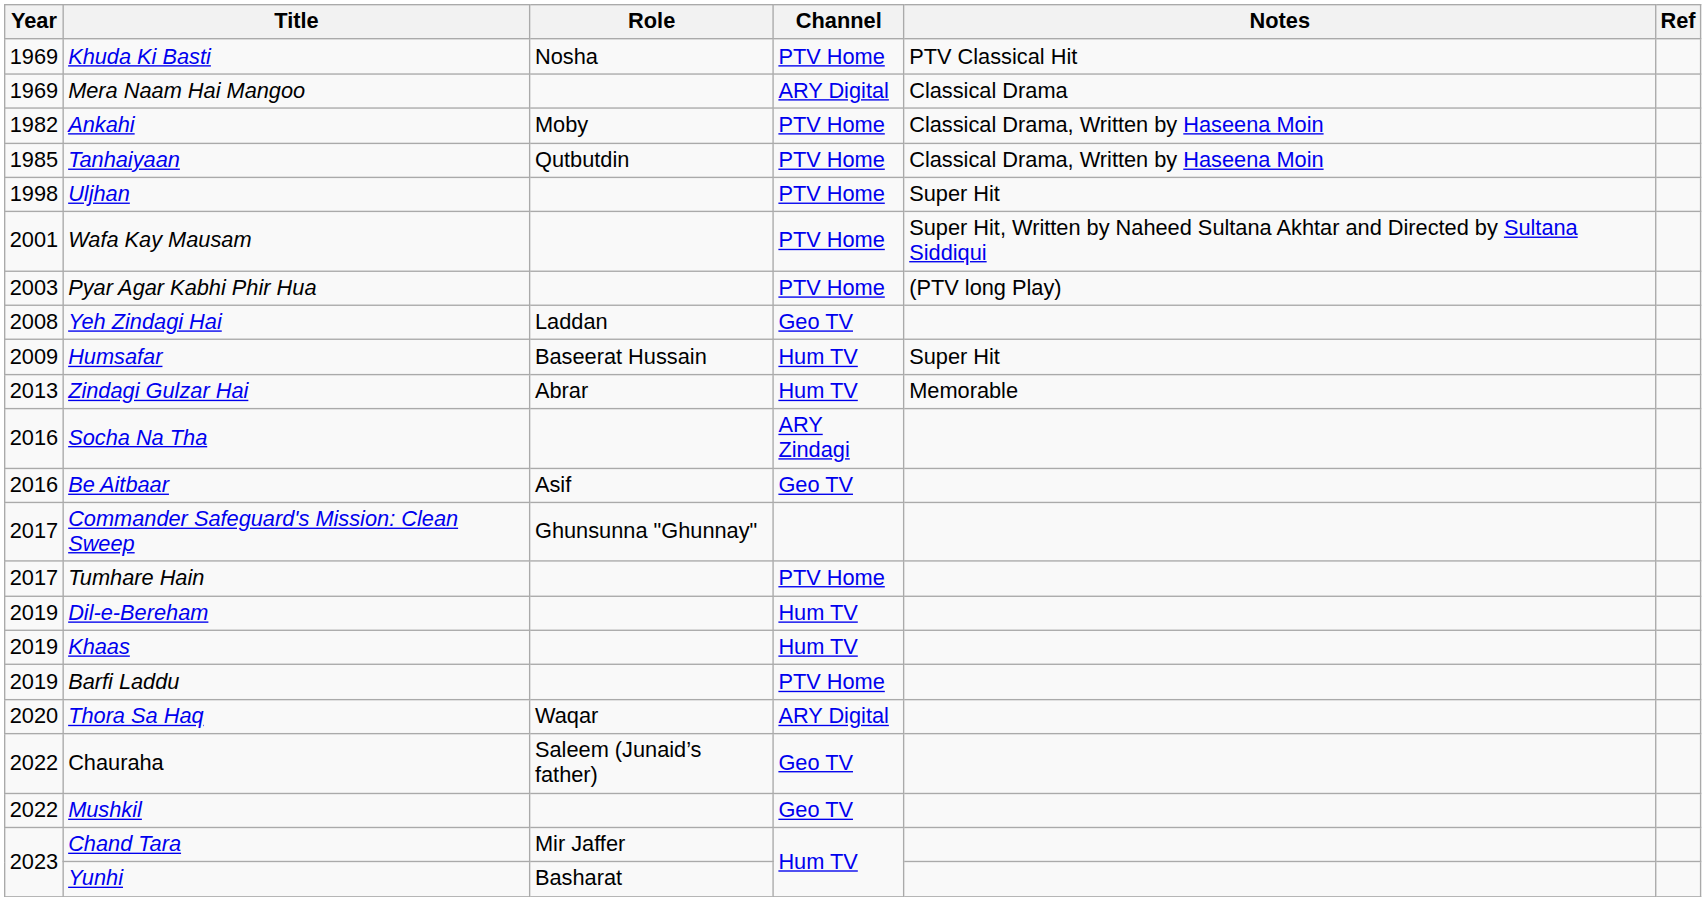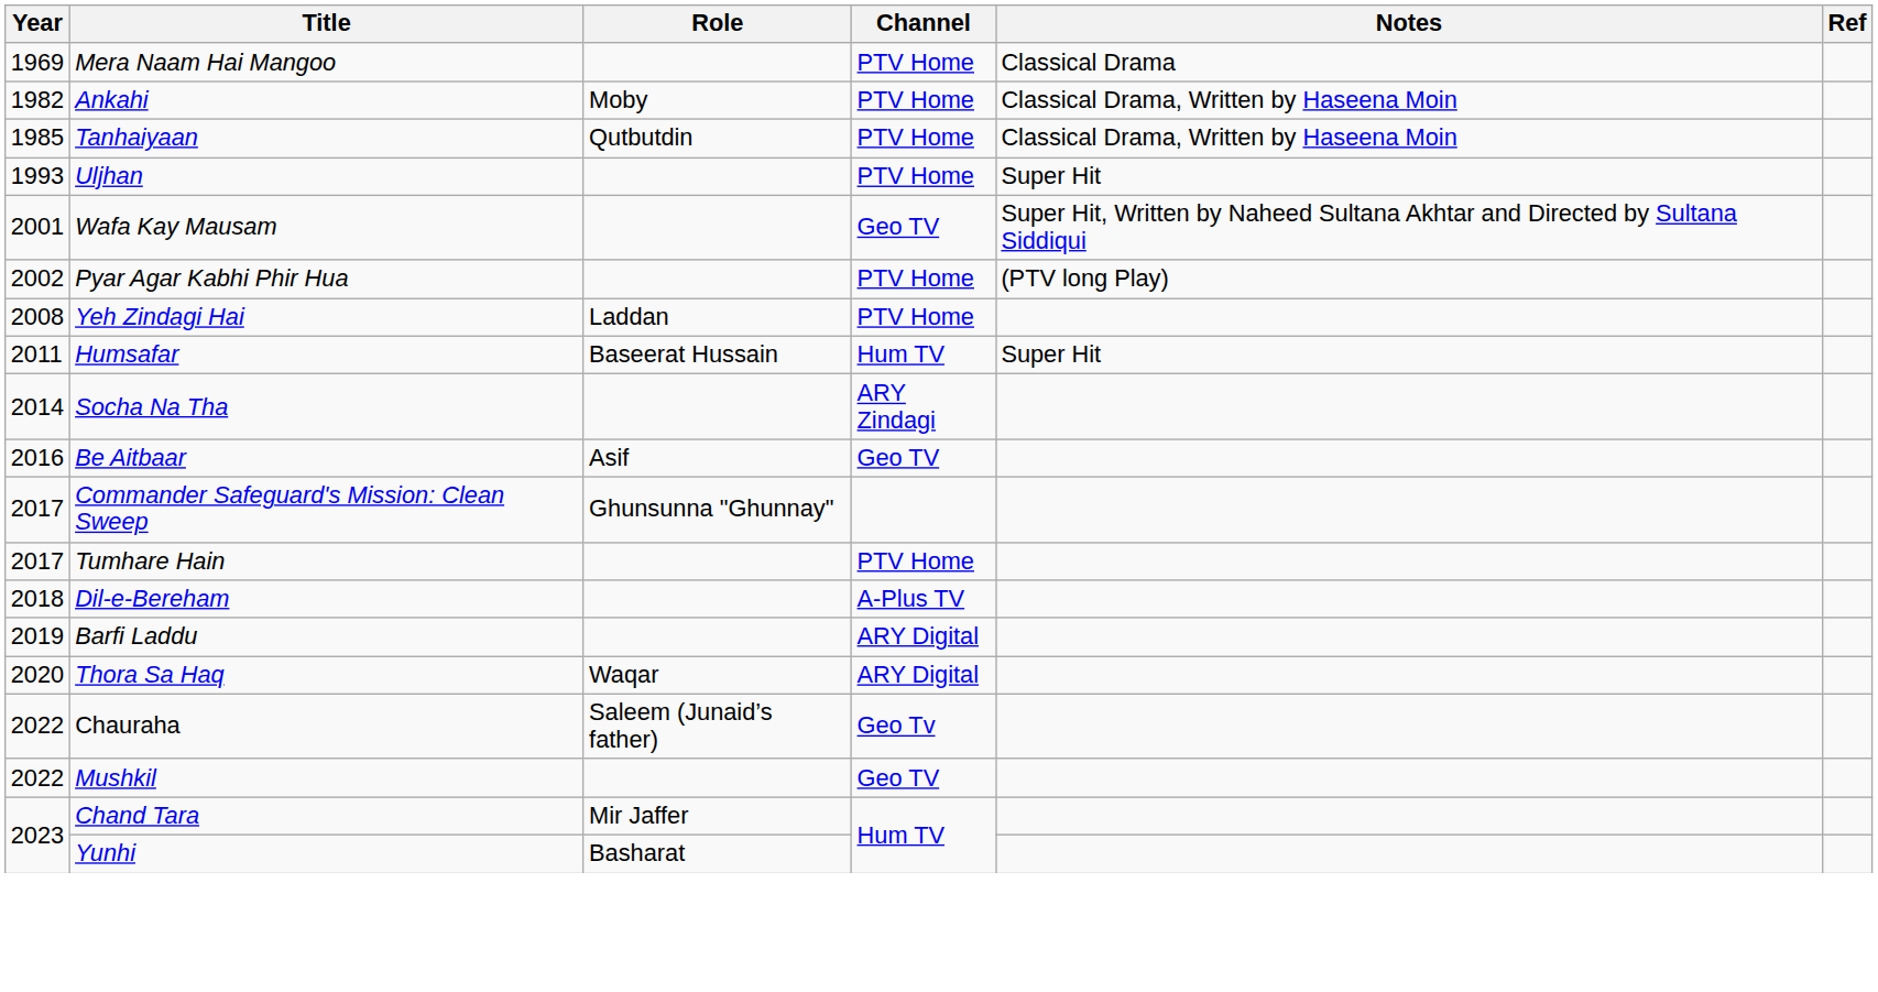 <table class="wikitable">
 <tr>
 <th>Year</th>
 <th>Title</th>
 <th>Role</th>
 <th>Channel</th>
 <th>Notes</th>
 <th>Ref</th>
 </tr>
 <tr>
 <td>1969</td>
-<td><em><a href='#'>Khuda Ki Basti</a></em></td>
-<td>Nosha</td>
-<td><a href='#'>PTV Home</a></td>
-<td>PTV Classical Hit</td>
-<td></td>
-</tr>
-<tr>
-<td>1969</td>
 <td><em>Mera Naam Hai Mangoo</em></td>
 <td></td>
-<td><a href='#'>ARY Digital</a></td>
+<td><a href='#'>PTV Home</a></td>
 <td>Classical Drama</td>
 <td></td>
 </tr>
 <tr>
 <td>1982</td>
 <td><em><a href='#'>Ankahi</a></em></td>
 <td>Moby</td>
 <td><a href='#'>PTV Home</a></td>
 <td>Classical Drama, Written by <a href='#'>Haseena Moin</a></td>
 <td></td>
 </tr>
 <tr>
 <td>1985</td>
 <td><em><a href='#'>Tanhaiyaan</a></em></td>
 <td>Qutbutdin</td>
 <td><a href='#'>PTV Home</a></td>
 <td>Classical Drama, Written by <a href='#'>Haseena Moin</a></td>
 <td></td>
 </tr>
 <tr>
-<td>1998</td>
+<td>1993</td>
 <td><em><a href='#'>Uljhan</a></em></td>
 <td></td>
 <td><a href='#'>PTV Home</a></td>
 <td>Super Hit</td>
 <td></td>
 </tr>
 <tr>
 <td>2001</td>
 <td><em>Wafa Kay Mausam</em></td>
 <td></td>
-<td><a href='#'>PTV Home</a></td>
+<td><a href='#'>Geo TV</a></td>
 <td>Super Hit, Written by Naheed Sultana Akhtar and Directed by <a href='#'>Sultana Siddiqui</a></td>
 <td></td>
 </tr>
 <tr>
-<td>2003</td>
+<td>2002</td>
 <td><em>Pyar Agar Kabhi Phir Hua </em></td>
 <td></td>
 <td><a href='#'>PTV Home</a></td>
 <td>(PTV long Play)</td>
 <td></td>
 </tr>
 <tr>
 <td>2008</td>
 <td><em><a href='#'>Yeh Zindagi Hai</a></em></td>
 <td>Laddan</td>
-<td><a href='#'>Geo TV</a></td>
+<td><a href='#'>PTV Home</a></td>
 <td></td>
 <td></td>
 </tr>
 <tr>
-<td>2009</td>
+<td>2011</td>
 <td><em><a href='#'>Humsafar</a></em></td>
 <td>Baseerat Hussain</td>
 <td><a href='#'>Hum TV</a></td>
 <td>Super Hit</td>
 <td></td>
 </tr>
 <tr>
-<td>2013</td>
-<td><em><a href='#'>Zindagi Gulzar Hai</a></em></td>
-<td>Abrar</td>
-<td><a href='#'>Hum TV</a></td>
-<td>Memorable</td>
-<td></td>
-</tr>
-<tr>
-<td>2016</td>
+<td>2014</td>
 <td><em><a href='#'>Socha Na Tha</a></em></td>
 <td></td>
 <td><a href='#'>ARY Zindagi</a></td>
 <td></td>
 <td></td>
 </tr>
 <tr>
 <td>2016</td>
 <td><em><a href='#'>Be Aitbaar</a></em></td>
 <td>Asif</td>
 <td><a href='#'>Geo TV</a></td>
 <td></td>
 <td></td>
 </tr>
 <tr>
 <td>2017</td>
 <td><em><a href='#'>Commander Safeguard's Mission: Clean Sweep</a></em></td>
 <td>Ghunsunna "Ghunnay"</td>
 <td></td>
 <td></td>
 <td></td>
 </tr>
 <tr>
 <td>2017</td>
 <td><em>Tumhare Hain</em></td>
 <td></td>
 <td><a href='#'>PTV Home</a></td>
 <td></td>
 <td></td>
 </tr>
 <tr>
-<td>2019</td>
+<td>2018</td>
 <td><em><a href='#'>Dil-e-Bereham</a></em></td>
 <td></td>
-<td><a href='#'>Hum TV</a></td>
-<td></td>
-<td></td>
-</tr>
-<tr>
-<td>2019</td>
-<td><em><a href='#'>Khaas</a></em></td>
-<td></td>
-<td><a href='#'>Hum TV</a></td>
+<td><a href='#'>A-Plus TV</a></td>
 <td></td>
 <td></td>
 </tr>
 <tr>
 <td>2019</td>
 <td><em>Barfi Laddu</em></td>
 <td></td>
-<td><a href='#'>PTV Home</a></td>
+<td><a href='#'>ARY Digital</a></td>
 <td></td>
 <td></td>
 </tr>
 <tr>
 <td>2020</td>
 <td><em><a href='#'>Thora Sa Haq</a></em></td>
 <td>Waqar</td>
 <td><a href='#'>ARY Digital</a></td>
 <td></td>
 <td></td>
 </tr>
 <tr>
 <td>2022</td>
 <td>Chauraha</td>
 <td>Saleem (Junaid’s father)</td>
-<td><a href='#'>Geo TV</a></td>
+<td><a href='#'>Geo Tv</a></td>
 <td></td>
 <td></td>
 </tr>
 <tr>
 <td>2022</td>
 <td><a href='#'><em>Mushkil</em></a></td>
 <td></td>
 <td><a href='#'>Geo TV</a></td>
 <td></td>
 <td></td>
 </tr>
 <tr>
 <td rowspan=2>2023</td>
 <td><em><a href='#'>Chand Tara</a></em></td>
 <td>Mir Jaffer</td>
 <td rowspan=2><a href='#'>Hum TV</a></td>
 <td></td>
 <td></td>
 </tr>
 <tr>
 <td><em><a href='#'>Yunhi</a></em></td>
 <td>Basharat</td>
 <td></td>
 <td></td>
 </tr>
 </table>
